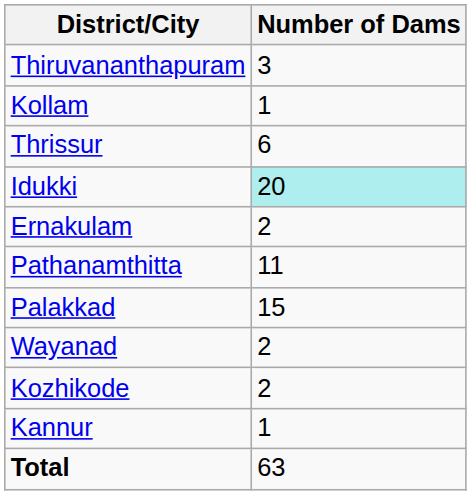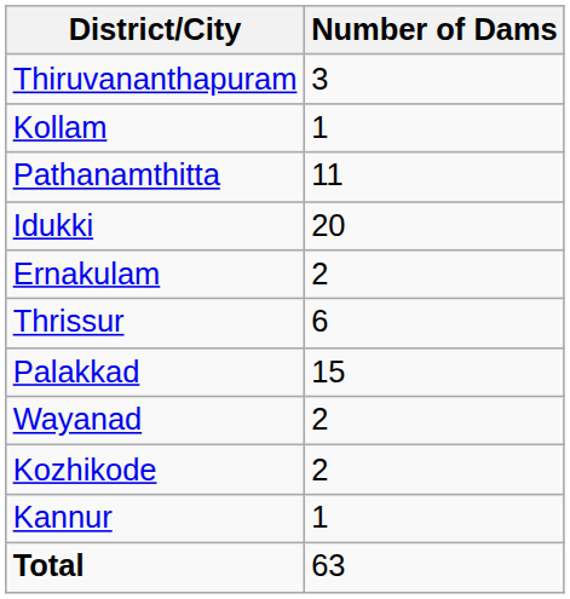 <table class="wikitable sortable">
 <tr>
 <th>District/City</th>
 <th>Number of Dams</th>
 </tr>
 <tr>
 <td><a href='#'>Thiruvananthapuram</a></td>
 <td>3</td>
 </tr>
 <tr>
 <td><a href='#'>Kollam</a></td>
 <td>1</td>
 </tr>
 <tr>
-<td><a href='#'>Thrissur</a></td>
-<td>6</td>
+<td><a href='#'>Pathanamthitta</a></td>
+<td>11</td>
 </tr>
 <tr>
 <td><a href='#'>Idukki</a></td>
-<td style="background: paleturquoise;">20</td>
+<td>20</td>
 </tr>
 <tr>
 <td><a href='#'>Ernakulam</a></td>
 <td>2</td>
 </tr>
 <tr>
-<td><a href='#'>Pathanamthitta</a></td>
-<td>11</td>
+<td><a href='#'>Thrissur</a></td>
+<td>6</td>
 </tr>
 <tr>
 <td><a href='#'>Palakkad</a></td>
 <td>15</td>
 </tr>
 <tr>
 <td><a href='#'>Wayanad</a></td>
 <td>2</td>
 </tr>
 <tr>
 <td><a href='#'>Kozhikode</a></td>
 <td>2</td>
 </tr>
 <tr>
 <td><a href='#'>Kannur</a></td>
 <td>1</td>
 </tr>
 <tr>
 <td><strong>Total</strong></td>
 <td>63</td>
 </tr>
 </table>
